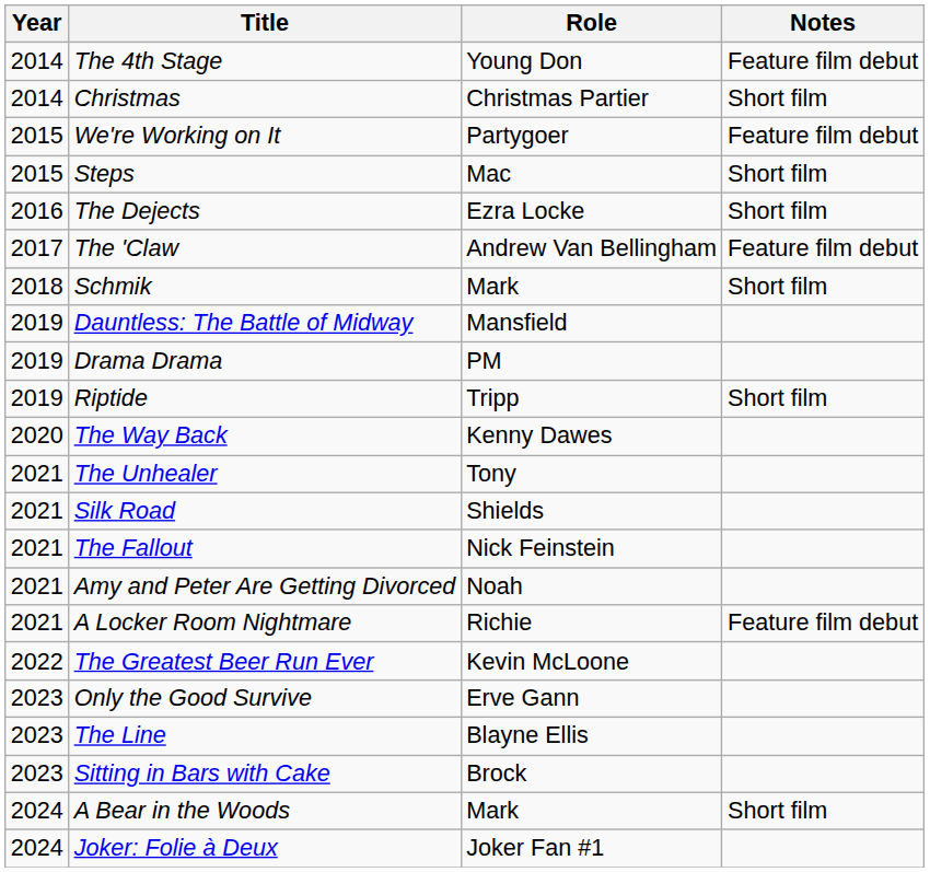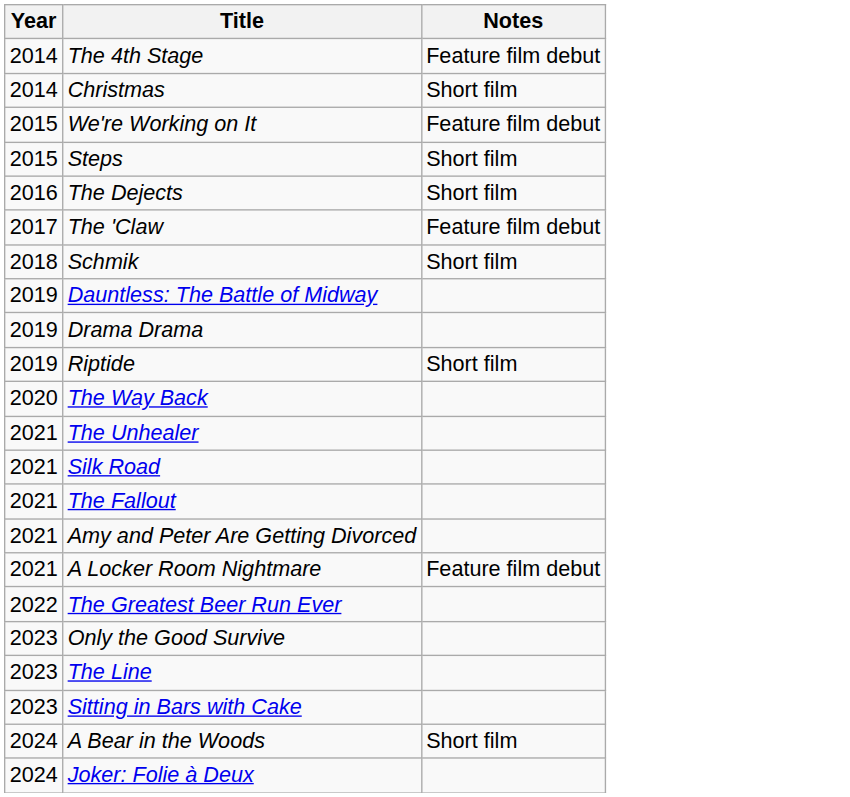 <table class="wikitable sortable">
 <tr>
 <th>Year</th>
 <th>Title</th>
-<th>Role</th>
 <th class="unsortable">Notes</th>
 </tr>
 <tr>
 <td>2014</td>
 <td><em>The 4th Stage</em></td>
-<td>Young Don</td>
 <td>Feature film debut</td>
 </tr>
 <tr>
 <td>2014</td>
 <td><em>Christmas</em></td>
-<td>Christmas Partier</td>
 <td>Short film</td>
 </tr>
 <tr>
 <td>2015</td>
 <td><em>We're Working on It</em></td>
-<td>Partygoer</td>
 <td>Feature film debut</td>
 </tr>
 <tr>
 <td>2015</td>
 <td><em>Steps</em></td>
-<td>Mac</td>
 <td>Short film</td>
 </tr>
 <tr>
 <td>2016</td>
 <td><em>The Dejects</em></td>
-<td>Ezra Locke</td>
 <td>Short film</td>
 </tr>
 <tr>
 <td>2017</td>
 <td><em>The 'Claw</em></td>
-<td>Andrew Van Bellingham</td>
 <td>Feature film debut</td>
 </tr>
 <tr>
 <td>2018</td>
 <td><em>Schmik</em></td>
-<td>Mark</td>
 <td>Short film</td>
 </tr>
 <tr>
 <td>2019</td>
 <td><em><a href='#'>Dauntless: The Battle of Midway</a></em></td>
-<td>Mansfield</td>
 <td></td>
 </tr>
 <tr>
 <td>2019</td>
 <td><em>Drama Drama</em></td>
-<td>PM</td>
 <td></td>
 </tr>
 <tr>
 <td>2019</td>
 <td><em>Riptide</em></td>
-<td>Tripp</td>
 <td>Short film</td>
 </tr>
 <tr>
 <td>2020</td>
 <td><em><a href='#'>The Way Back</a></em></td>
-<td>Kenny Dawes</td>
 <td></td>
 </tr>
 <tr>
 <td>2021</td>
 <td><em><a href='#'>The Unhealer</a></em></td>
-<td>Tony</td>
 <td></td>
 </tr>
 <tr>
 <td>2021</td>
 <td><em><a href='#'>Silk Road</a></em></td>
-<td>Shields</td>
 <td></td>
 </tr>
 <tr>
 <td>2021</td>
 <td><em><a href='#'>The Fallout</a></em></td>
-<td>Nick Feinstein</td>
 <td></td>
 </tr>
 <tr>
 <td>2021</td>
 <td><em>Amy and Peter Are Getting Divorced</em></td>
-<td>Noah</td>
 <td></td>
 </tr>
 <tr>
 <td>2021</td>
 <td><em>A Locker Room Nightmare</em></td>
-<td>Richie</td>
 <td>Feature film debut</td>
 </tr>
 <tr>
 <td>2022</td>
 <td><em><a href='#'>The Greatest Beer Run Ever</a></em></td>
-<td>Kevin McLoone</td>
 <td></td>
 </tr>
 <tr>
 <td>2023</td>
 <td><em>Only the Good Survive</em></td>
-<td>Erve Gann</td>
 <td></td>
 </tr>
 <tr>
 <td>2023</td>
 <td><em><a href='#'>The Line</a></em></td>
-<td>Blayne Ellis</td>
 <td></td>
 </tr>
 <tr>
 <td>2023</td>
 <td><em><a href='#'>Sitting in Bars with Cake</a></em></td>
-<td>Brock</td>
 <td></td>
 </tr>
 <tr>
 <td>2024</td>
 <td><em>A Bear in the Woods</em></td>
-<td>Mark</td>
 <td>Short film</td>
 </tr>
 <tr>
 <td>2024</td>
 <td><em><a href='#'>Joker: Folie à Deux</a></em></td>
-<td>Joker Fan #1</td>
 <td></td>
 </tr>
 </table>
